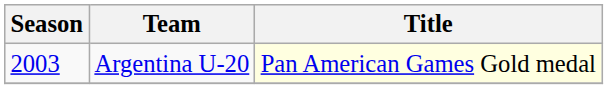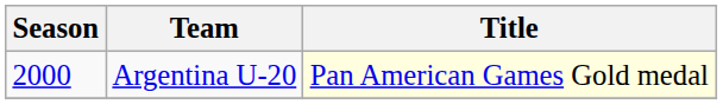 <table class="wikitable">
 <tr>
 <th>Season</th>
 <th>Team</th>
 <th>Title</th>
 </tr>
 <tr>
-<td><a href='#'>2003</a></td>
+<td><a href='#'>2000</a></td>
 <td><a href='#'>Argentina U-20</a></td>
 <td style="background: lightyellow;"><a href='#'>Pan American Games</a> Gold medal</td>
 </tr>
 <tr>
 </tr>
 </table>
